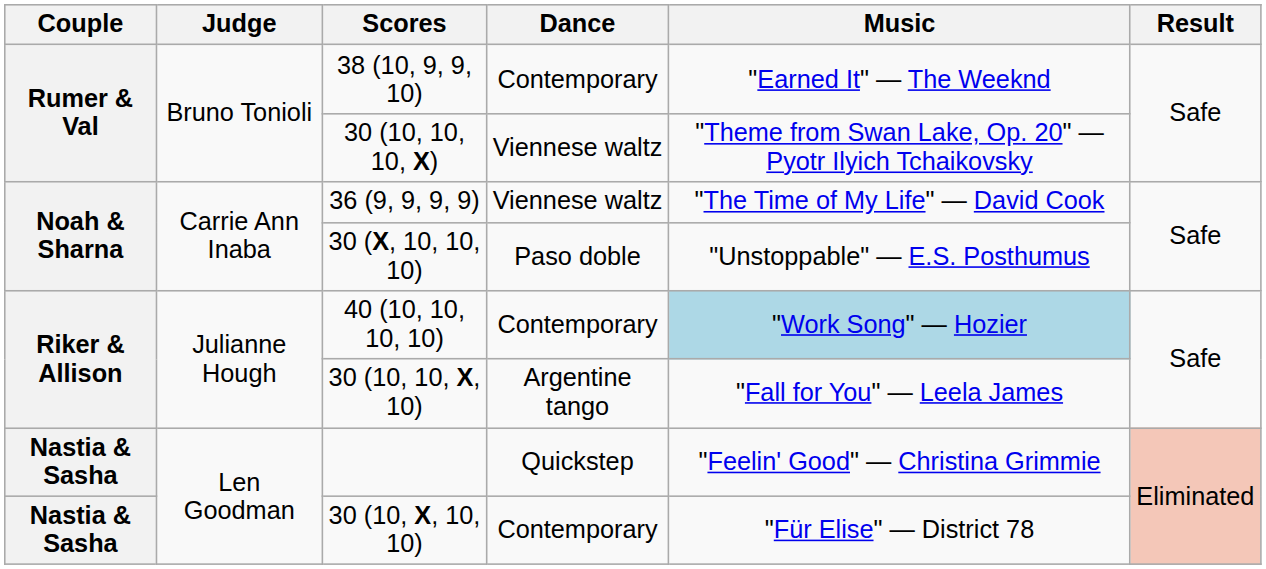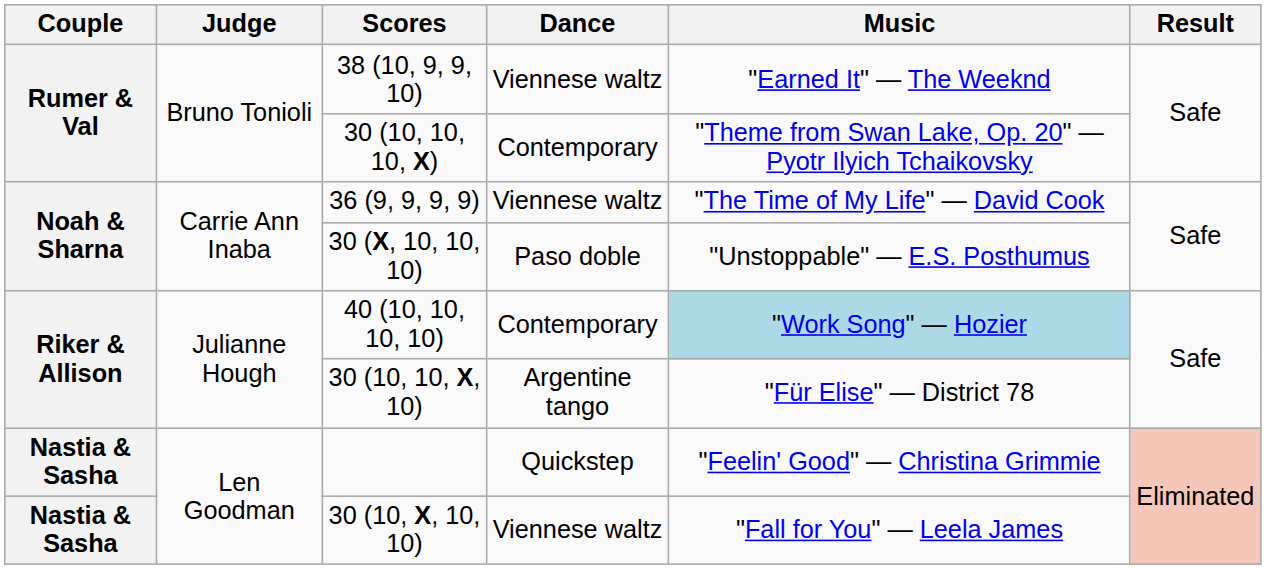 <table class="wikitable sortable" style="text-align:center; width:90%">
 <tr>
 <th scope="col">Couple</th>
 <th scope="col" class="unsortable">Judge</th>
 <th scope="col">Scores</th>
 <th scope="col" class="unsortable">Dance</th>
 <th scope="col" class="unsortable">Music</th>
 <th scope="col" class="unsortable">Result</th>
 </tr>
 <tr>
 <th scope="row" rowspan=2>Rumer & Val</th>
 <td rowspan=2>Bruno Tonioli</td>
 <td>38 (10, 9, 9, 10)</td>
-<td>Contemporary</td>
+<td>Viennese waltz</td>
 <td>"<a href='#'>Earned It</a>" — <a href='#'>The Weeknd</a></td>
 <td rowspan=2>Safe</td>
 </tr>
 <tr>
 <td>30 (10, 10, 10, <strong>X</strong>)</td>
-<td>Viennese waltz</td>
+<td>Contemporary</td>
 <td>"<a href='#'>Theme from Swan Lake, Op. 20</a>" — <a href='#'>Pyotr Ilyich Tchaikovsky</a></td>
 </tr>
 <tr>
 <th scope="row" rowspan=2>Noah & Sharna</th>
 <td rowspan=2>Carrie Ann Inaba</td>
 <td>36 (9, 9, 9, 9)</td>
 <td>Viennese waltz</td>
 <td>"<a href='#'>The Time of My Life</a>" — <a href='#'>David Cook</a></td>
 <td rowspan=2>Safe</td>
 </tr>
 <tr>
 <td>30 (<strong>X</strong>, 10, 10, 10)</td>
 <td>Paso doble</td>
 <td>"Unstoppable" — <a href='#'>E.S. Posthumus</a></td>
 </tr>
 <tr>
 <th scope="row" rowspan=2>Riker & Allison</th>
 <td rowspan=2>Julianne Hough</td>
 <td>40 (10, 10, 10, 10)</td>
 <td>Contemporary</td>
 <td style="background: lightblue;">"<a href='#'>Work Song</a>" — <a href='#'>Hozier</a></td>
 <td rowspan=2>Safe</td>
 </tr>
 <tr>
 <td>30 (10, 10, <strong>X</strong>, 10)</td>
 <td>Argentine tango</td>
-<td>"<a href='#'>Fall for You</a>" — <a href='#'>Leela James</a></td>
+<td>"<a href='#'>Für Elise</a>" — District 78</td>
 </tr>
 <tr>
 <th scope="row">Nastia & Sasha</th>
 <td rowspan="2">Len Goodman</td>
 <td></td>
 <td>Quickstep</td>
 <td>"<a href='#'>Feelin' Good</a>" — <a href='#'>Christina Grimmie</a></td>
 <td rowspan=2 bgcolor=f4c7b8>Eliminated</td>
 </tr>
 <tr>
 <th scope="row">Nastia & Sasha</th>
 <td>30 (10, <strong>X</strong>, 10, 10)</td>
-<td>Contemporary</td>
-<td>"<a href='#'>Für Elise</a>" — District 78</td>
+<td>Viennese waltz</td>
+<td>"<a href='#'>Fall for You</a>" — <a href='#'>Leela James</a></td>
 </tr>
 </table>
